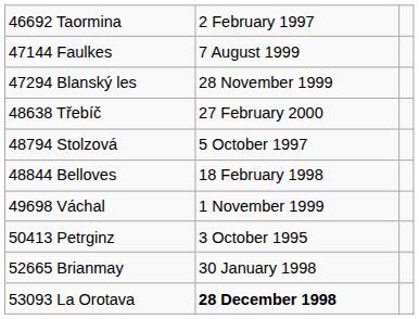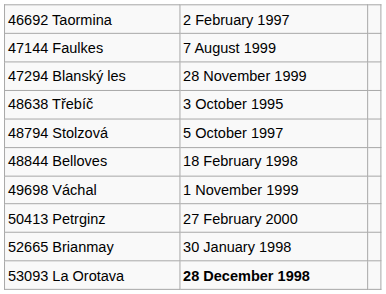 <table class="wikitable" style="font-size: 89%; float: left; width: 26em; margin-right: 1em; height: 280px">
 <tr>
 <td>46692 Taormina</td>
 <td>2 February 1997</td>
 <td> </td>
 </tr>
 <tr>
 <td>47144 Faulkes</td>
 <td>7 August 1999</td>
 <td> </td>
 </tr>
 <tr>
 <td>47294 Blanský les</td>
 <td>28 November 1999</td>
 <td> </td>
 </tr>
 <tr>
 <td>48638 Třebíč</td>
-<td>27 February 2000</td>
+<td>3 October 1995</td>
 <td></td>
 </tr>
 <tr>
 <td>48794 Stolzová</td>
 <td>5 October 1997</td>
 <td> </td>
 </tr>
 <tr>
 <td>48844 Belloves</td>
 <td>18 February 1998</td>
 <td> </td>
 </tr>
 <tr>
 <td>49698 Váchal</td>
 <td>1 November 1999</td>
 <td> </td>
 </tr>
 <tr>
 <td>50413 Petrginz</td>
-<td>3 October 1995</td>
+<td>27 February 2000</td>
 <td> </td>
 </tr>
 <tr>
 <td>52665 Brianmay</td>
 <td>30 January 1998</td>
 <td> </td>
 </tr>
 <tr>
 <td>53093 La Orotava</td>
 <td><strong>28 December 1998</strong></td>
 <td> </td>
 </tr>
 </table>
